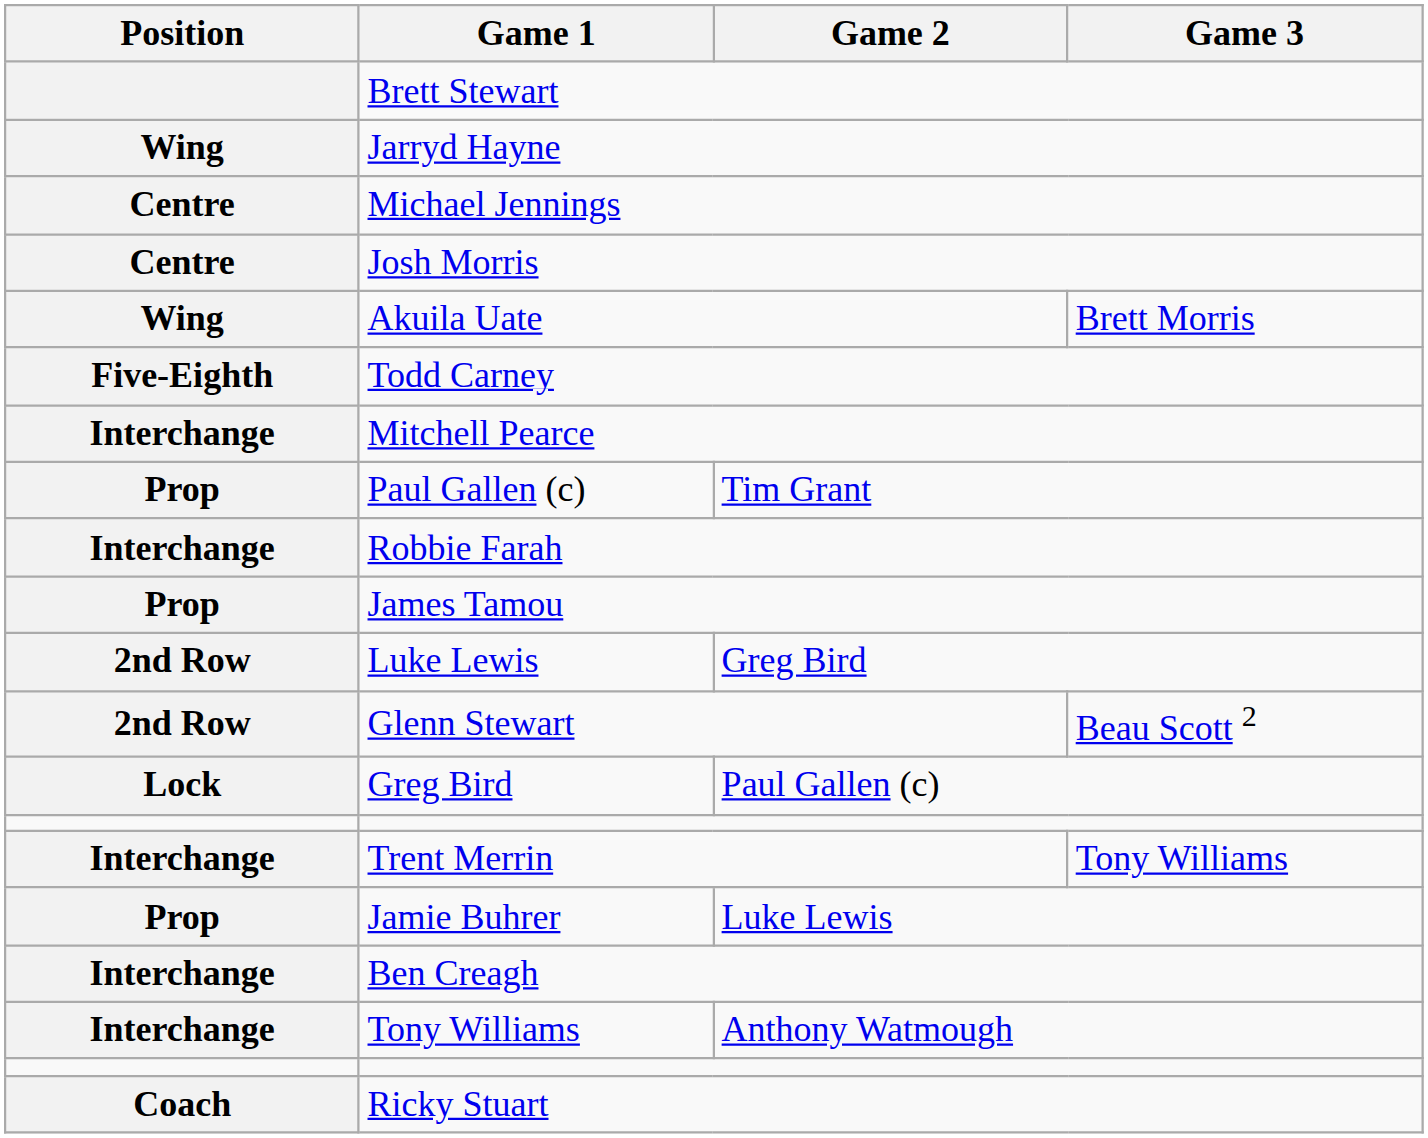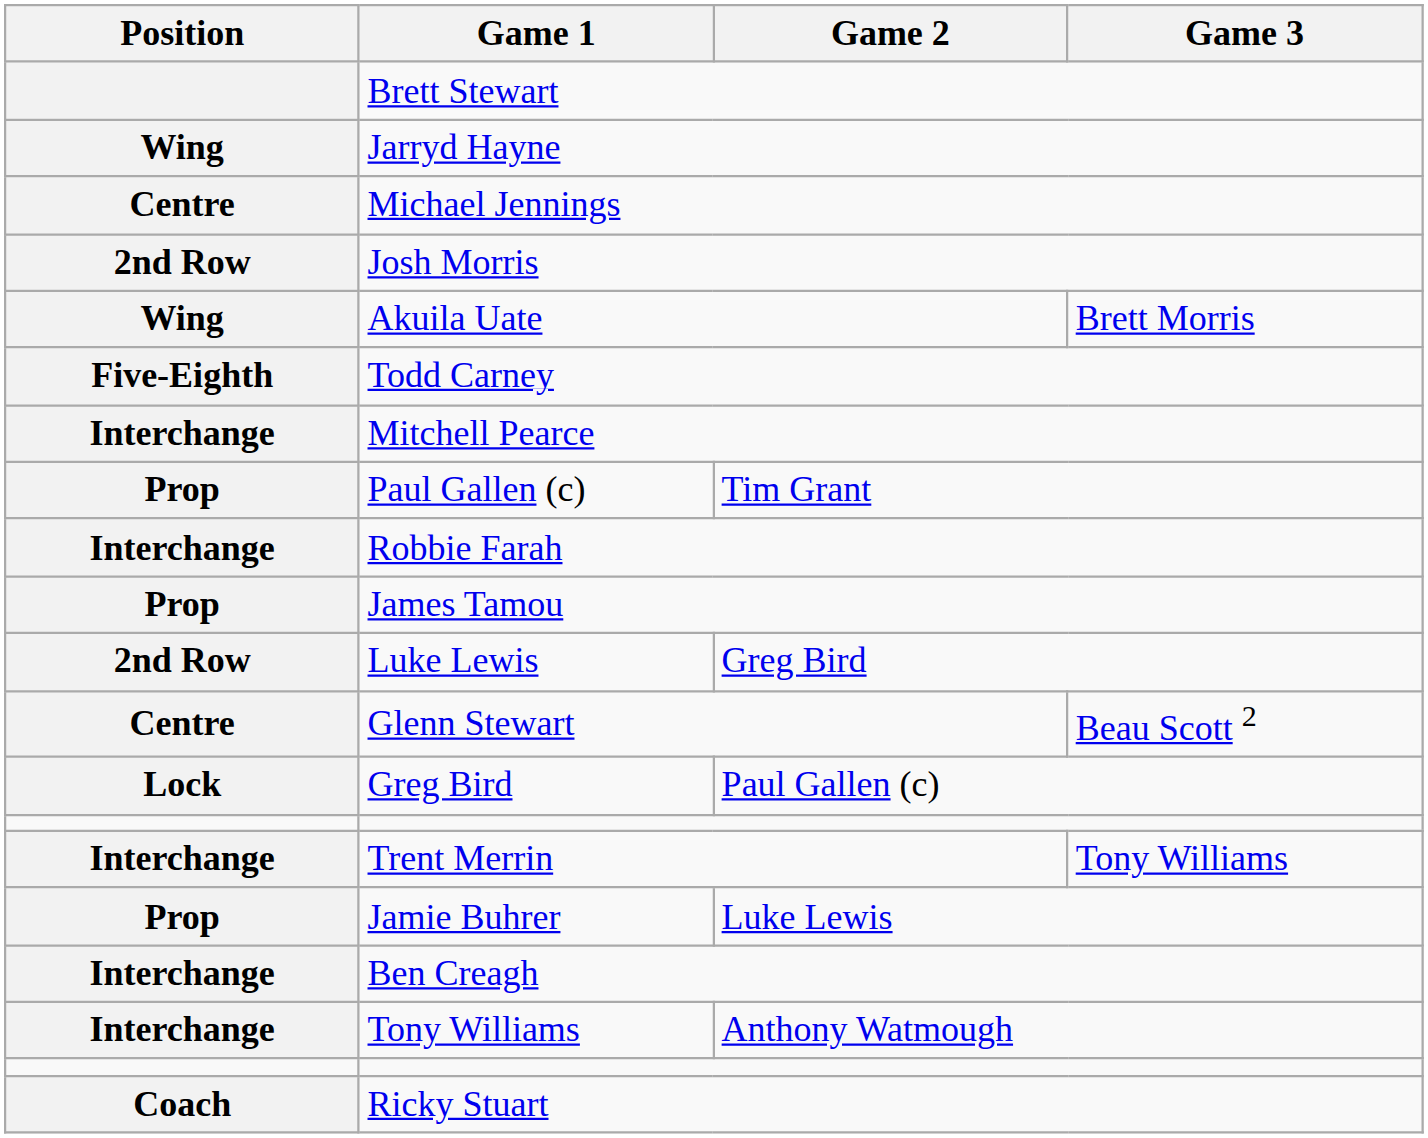 <table class="wikitable">
 <tr>
 <th style="width:150px;">Position</th>
 <th style="width:150px;">Game 1</th>
 <th style="width:150px;">Game 2</th>
 <th style="width:150px;">Game 3</th>
 </tr>
 <tr>
 <th></th>
 <td colspan="3"> <a href='#'>Brett Stewart</a></td>
 </tr>
 <tr>
 <th>Wing</th>
 <td colspan="3"> <a href='#'>Jarryd Hayne</a></td>
 </tr>
 <tr>
 <th>Centre</th>
 <td colspan="3"> <a href='#'>Michael Jennings</a></td>
 </tr>
 <tr>
-<th>Centre</th>
+<th>2nd Row</th>
 <td colspan="3"> <a href='#'>Josh Morris</a></td>
 </tr>
 <tr>
 <th>Wing</th>
 <td colspan="2"> <a href='#'>Akuila Uate</a></td>
 <td> <a href='#'>Brett Morris</a></td>
 </tr>
 <tr>
 <th>Five-Eighth</th>
 <td colspan="3"> <a href='#'>Todd Carney</a></td>
 </tr>
 <tr>
 <th>Interchange</th>
 <td colspan="3"> <a href='#'>Mitchell Pearce</a></td>
 </tr>
 <tr>
 <th>Prop</th>
 <td> <a href='#'>Paul Gallen</a> (c)</td>
 <td colspan="2"> <a href='#'>Tim Grant</a></td>
 </tr>
 <tr>
 <th>Interchange</th>
 <td colspan="3"> <a href='#'>Robbie Farah</a></td>
 </tr>
 <tr>
 <th>Prop</th>
 <td colspan="3"> <a href='#'>James Tamou</a></td>
 </tr>
 <tr>
 <th>2nd Row</th>
 <td> <a href='#'>Luke Lewis</a></td>
 <td colspan="2"> <a href='#'>Greg Bird</a></td>
 </tr>
 <tr>
-<th>2nd Row</th>
+<th>Centre</th>
 <td colspan="2"> <a href='#'>Glenn Stewart</a></td>
 <td> <a href='#'>Beau Scott</a> <sup>2</sup></td>
 </tr>
 <tr>
 <th>Lock</th>
 <td> <a href='#'>Greg Bird</a></td>
 <td colspan="2"> <a href='#'>Paul Gallen</a> (c)</td>
 </tr>
 <tr>
 <td></td>
 </tr>
 <tr>
 <th>Interchange</th>
 <td colspan="2"> <a href='#'>Trent Merrin</a></td>
 <td> <a href='#'>Tony Williams</a></td>
 </tr>
 <tr>
 <th>Prop</th>
 <td> <a href='#'>Jamie Buhrer</a></td>
 <td colspan="2"> <a href='#'>Luke Lewis</a></td>
 </tr>
 <tr>
 <th>Interchange</th>
 <td colspan="3"> <a href='#'>Ben Creagh</a></td>
 </tr>
 <tr>
 <th>Interchange</th>
 <td> <a href='#'>Tony Williams</a></td>
 <td colspan="2"> <a href='#'>Anthony Watmough</a></td>
 </tr>
 <tr>
 <td></td>
 </tr>
 <tr>
 <th>Coach</th>
 <td colspan="3"><a href='#'>Ricky Stuart</a></td>
 </tr>
 </table>
